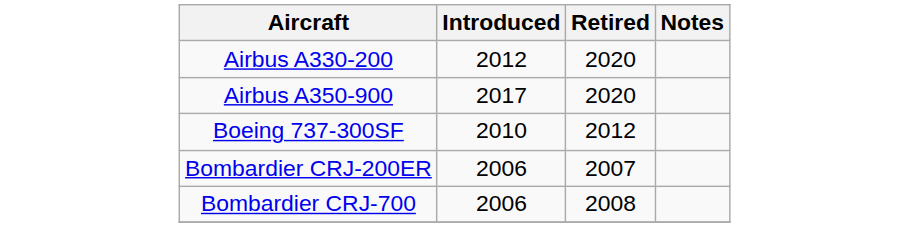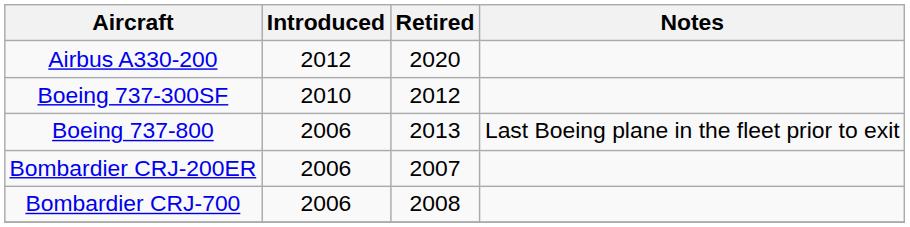 <table class="wikitable" style="border-collapse:collapse; text-align:center; margin:auto;">
 <tr>
 <th>Aircraft</th>
 <th>Introduced</th>
 <th>Retired</th>
 <th>Notes</th>
 </tr>
 <tr>
 <td><a href='#'>Airbus A330-200</a></td>
 <td>2012</td>
 <td>2020</td>
 <td></td>
 </tr>
 <tr>
-<td><a href='#'>Airbus A350-900</a></td>
-<td>2017</td>
-<td>2020</td>
-<td></td>
-</tr>
-<tr>
 <td><a href='#'>Boeing 737-300SF</a></td>
 <td>2010</td>
 <td>2012</td>
 <td></td>
+</tr>
+<tr>
+<td><a href='#'>Boeing 737-800</a></td>
+<td>2006</td>
+<td>2013</td>
+<td>Last Boeing plane in the fleet prior to exit</td>
 </tr>
 <tr>
 <td><a href='#'>Bombardier CRJ-200ER</a></td>
 <td>2006</td>
 <td>2007</td>
 <td></td>
 </tr>
 <tr>
 <td><a href='#'>Bombardier CRJ-700</a></td>
 <td>2006</td>
 <td>2008</td>
 <td></td>
 </tr>
 <tr>
 </tr>
 </table>
